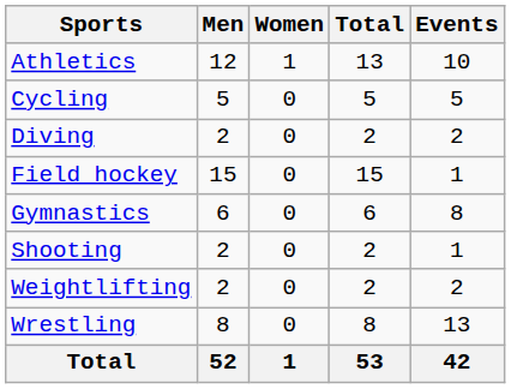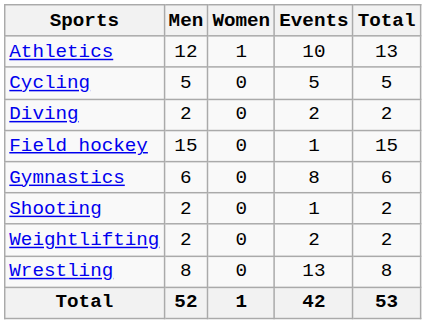 <table class="wikitable sortable" style="text-align:center;">
 <tr>
 <th>Sports</th>
 <th>Men</th>
 <th>Women</th>
+<th>Events</th>
 <th>Total</th>
-<th>Events</th>
 </tr>
 <tr>
 <td align=left><a href='#'>Athletics</a></td>
 <td>12</td>
 <td>1</td>
+<td>10</td>
 <td>13</td>
-<td>10</td>
 </tr>
 <tr>
 <td align=left><a href='#'>Cycling</a></td>
 <td>5</td>
 <td>0</td>
 <td>5</td>
 <td>5</td>
 </tr>
 <tr>
 <td align=left><a href='#'>Diving</a></td>
 <td>2</td>
 <td>0</td>
 <td>2</td>
 <td>2</td>
 </tr>
 <tr>
 <td align=left><a href='#'>Field hockey</a></td>
 <td>15</td>
 <td>0</td>
+<td>1</td>
 <td>15</td>
-<td>1</td>
 </tr>
 <tr>
 <td align=left><a href='#'>Gymnastics</a></td>
 <td>6</td>
 <td>0</td>
+<td>8</td>
 <td>6</td>
-<td>8</td>
 </tr>
 <tr>
 <td align=left><a href='#'>Shooting</a></td>
 <td>2</td>
 <td>0</td>
+<td>1</td>
 <td>2</td>
-<td>1</td>
 </tr>
 <tr>
 <td align=left><a href='#'>Weightlifting</a></td>
 <td>2</td>
 <td>0</td>
 <td>2</td>
 <td>2</td>
 </tr>
 <tr>
 <td align=left><a href='#'>Wrestling</a></td>
 <td>8</td>
 <td>0</td>
+<td>13</td>
 <td>8</td>
-<td>13</td>
 </tr>
 <tr class="sortbottom">
 <th>Total</th>
 <th>52</th>
 <th>1</th>
+<th>42</th>
 <th>53</th>
-<th>42</th>
 </tr>
 </table>
